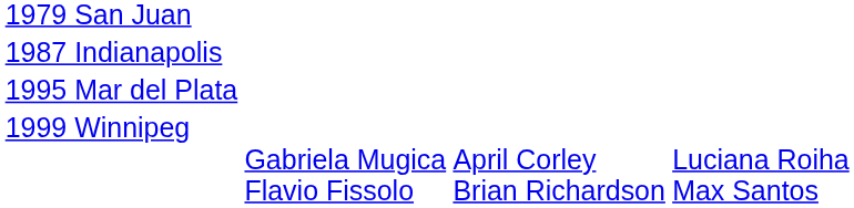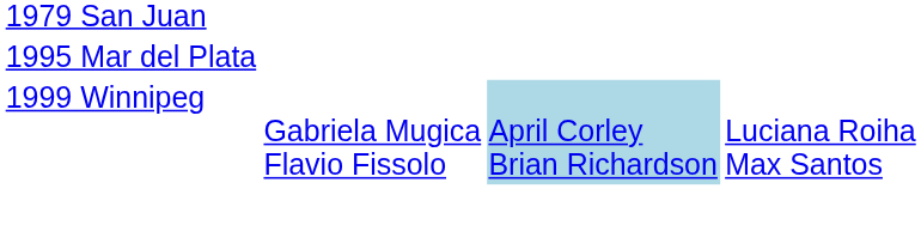 <table>
 <tr>
 <td><a href='#'>1979 San Juan</a><br></td>
-<td></td>
-<td></td>
-<td></td>
-</tr>
-<tr>
-<td><a href='#'>1987 Indianapolis</a><br></td>
 <td></td>
 <td></td>
 <td></td>
 </tr>
 <tr>
 <td><a href='#'>1995 Mar del Plata</a><br></td>
 <td></td>
 <td></td>
 <td></td>
 </tr>
 <tr valign="top">
 <td><a href='#'>1999 Winnipeg</a><br></td>
 <td><br><a href='#'>Gabriela Mugica</a><br><a href='#'>Flavio Fissolo</a></td>
-<td><br><a href='#'>April Corley</a><br><a href='#'>Brian Richardson</a></td>
+<td style="background: lightblue;"><br><a href='#'>April Corley</a><br><a href='#'>Brian Richardson</a></td>
 <td><br><a href='#'>Luciana Roiha</a><br><a href='#'>Max Santos</a></td>
 </tr>
 </table>
